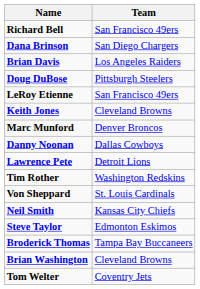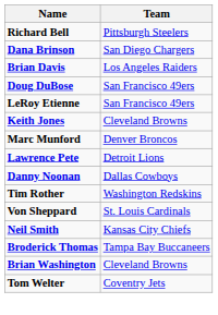 <table class="wikitable">
 <tr>
 <th>Name</th>
 <th>Team</th>
 </tr>
 <tr>
 <td><strong>Richard Bell</strong></td>
-<td><a href='#'>San Francisco 49ers</a></td>
+<td><a href='#'>Pittsburgh Steelers</a></td>
 </tr>
 <tr>
 <td><strong><a href='#'>Dana Brinson</a></strong></td>
 <td><a href='#'>San Diego Chargers</a></td>
 </tr>
 <tr>
 <td><strong><a href='#'>Brian Davis</a></strong></td>
 <td><a href='#'>Los Angeles Raiders</a></td>
 </tr>
 <tr>
 <td><strong><a href='#'>Doug DuBose</a></strong></td>
-<td><a href='#'>Pittsburgh Steelers</a></td>
+<td><a href='#'>San Francisco 49ers</a></td>
 </tr>
 <tr>
 <td><strong>LeRoy Etienne</strong></td>
 <td><a href='#'>San Francisco 49ers</a></td>
 </tr>
 <tr>
 <td><strong><a href='#'>Keith Jones</a></strong></td>
 <td><a href='#'>Cleveland Browns</a></td>
 </tr>
 <tr>
 <td><strong>Marc Munford</strong></td>
 <td><a href='#'>Denver Broncos</a></td>
 </tr>
 <tr>
+<td><strong><a href='#'>Lawrence Pete</a></strong></td>
+<td><a href='#'>Detroit Lions</a></td>
+</tr>
+<tr>
 <td><strong><a href='#'>Danny Noonan</a></strong></td>
 <td><a href='#'>Dallas Cowboys</a></td>
-</tr>
-<tr>
-<td><strong><a href='#'>Lawrence Pete</a></strong></td>
-<td><a href='#'>Detroit Lions</a></td>
 </tr>
 <tr>
 <td><strong>Tim Rother</strong></td>
 <td><a href='#'>Washington Redskins</a></td>
 </tr>
 <tr>
 <td><strong>Von Sheppard</strong></td>
 <td><a href='#'>St. Louis Cardinals</a></td>
 </tr>
 <tr>
 <td><strong><a href='#'>Neil Smith</a></strong></td>
 <td><a href='#'>Kansas City Chiefs</a></td>
 </tr>
 <tr>
-<td><strong><a href='#'>Steve Taylor</a></strong></td>
-<td><a href='#'>Edmonton Eskimos</a></td>
-</tr>
-<tr>
 <td><strong><a href='#'>Broderick Thomas</a></strong></td>
 <td><a href='#'>Tampa Bay Buccaneers</a></td>
 </tr>
 <tr>
 <td><strong><a href='#'>Brian Washington</a></strong></td>
 <td><a href='#'>Cleveland Browns</a></td>
 </tr>
 <tr>
 <td><strong>Tom Welter</strong></td>
 <td><a href='#'>Coventry Jets</a></td>
 </tr>
 </table>
